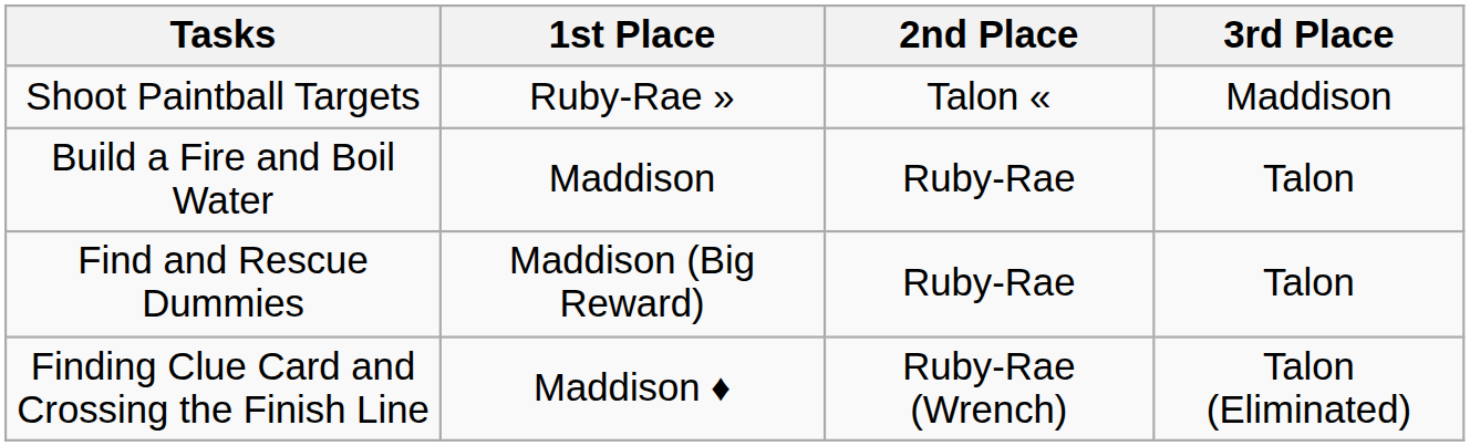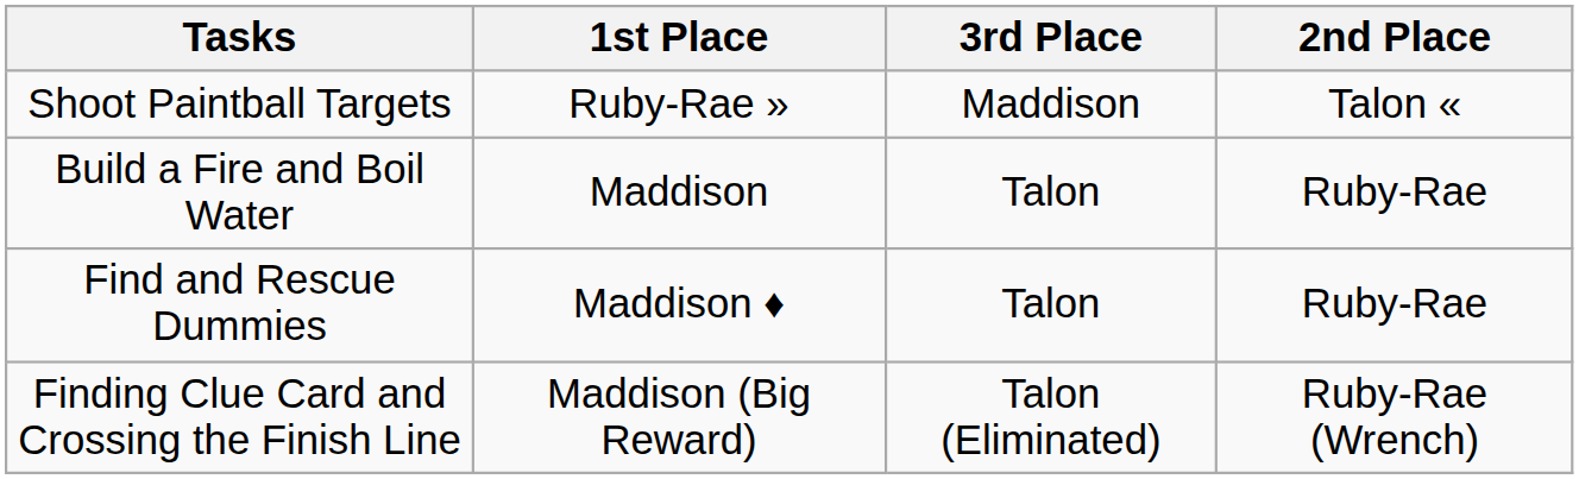 <table class="wikitable" align="center" style="text-align:center">
 <tr>
 <th>Tasks</th>
 <th>1st Place</th>
+<th>3rd Place</th>
 <th>2nd Place</th>
-<th>3rd Place</th>
 </tr>
 <tr>
 <td>Shoot Paintball Targets</td>
 <td>Ruby-Rae <span>»</span></td>
+<td>Maddison</td>
 <td>Talon <span>«</span></td>
-<td>Maddison</td>
 </tr>
 <tr>
 <td>Build a Fire and Boil Water</td>
 <td>Maddison</td>
+<td>Talon</td>
 <td>Ruby-Rae</td>
-<td>Talon</td>
 </tr>
 <tr>
 <td>Find and Rescue Dummies</td>
-<td>Maddison (Big Reward)</td>
+<td>Maddison <span>♦</span></td>
+<td>Talon</td>
 <td>Ruby-Rae</td>
-<td>Talon</td>
 </tr>
 <tr>
 <td>Finding Clue Card and<br> Crossing the Finish Line</td>
-<td>Maddison <span>♦</span></td>
+<td>Maddison (Big Reward)</td>
+<td>Talon (Eliminated)</td>
 <td>Ruby-Rae (Wrench)</td>
-<td>Talon (Eliminated)</td>
 </tr>
 </table>
